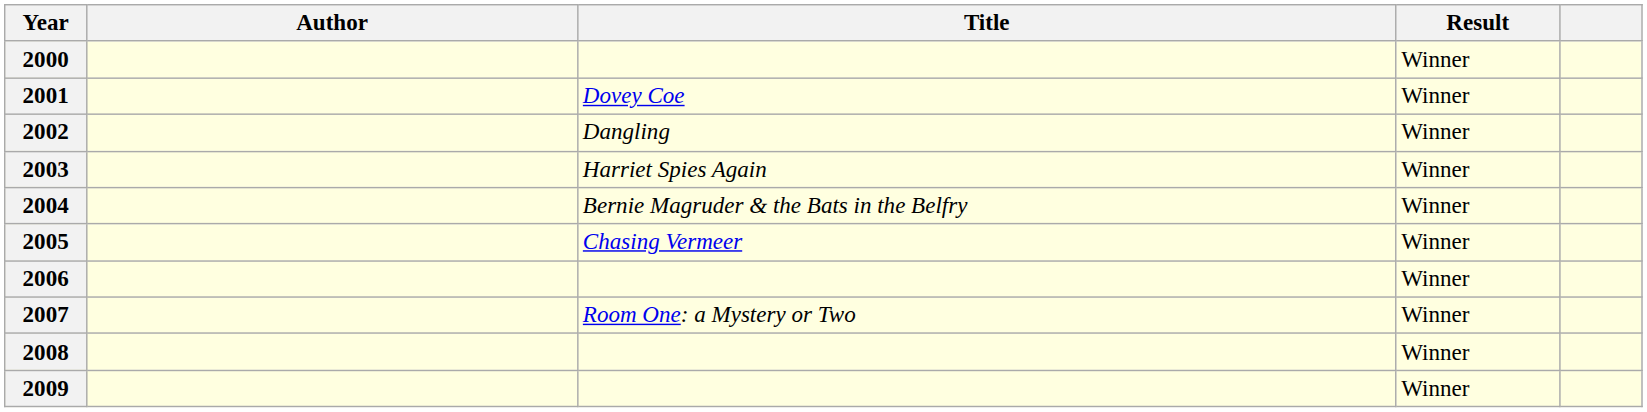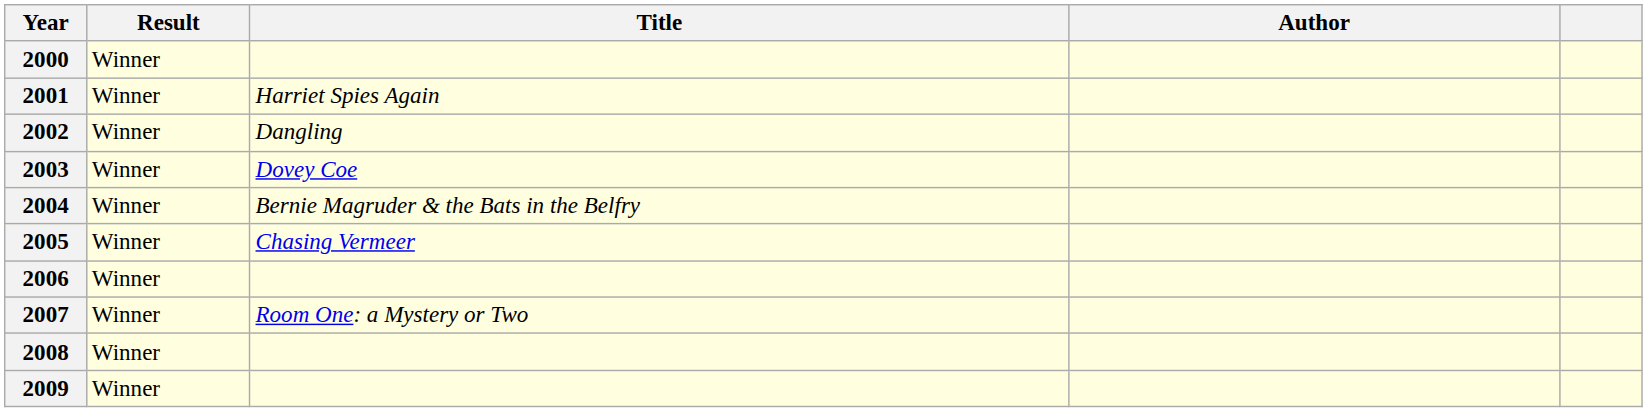 <table class="wikitable sortable mw-collapsible" style="width:90%">
 <tr>
 <th scope="col" width="5%">Year</th>
+<th scope="col" width="10%">Result</th>
+<th scope="col" width="50%">Title</th>
 <th scope="col" width="30%">Author</th>
-<th scope="col" width="50%">Title</th>
-<th scope="col" width="10%">Result</th>
 <th scope="col" width="5%"></th>
 </tr>
 <tr style="background:lightyellow;">
 <th>2000</th>
+<td>Winner</td>
+<td><em></em></td>
 <td></td>
-<td><em></em></td>
-<td>Winner</td>
 <td></td>
 </tr>
 <tr style="background:lightyellow;">
 <th>2001</th>
+<td>Winner</td>
+<td><em>Harriet Spies Again</em></td>
 <td></td>
-<td><em><a href='#'>Dovey Coe</a></em></td>
-<td>Winner</td>
 <td></td>
 </tr>
 <tr style="background:lightyellow;">
 <th>2002</th>
+<td>Winner</td>
+<td><em>Dangling</em></td>
 <td></td>
-<td><em>Dangling</em></td>
-<td>Winner</td>
 <td></td>
 </tr>
 <tr style="background:lightyellow;">
 <th>2003</th>
+<td>Winner</td>
+<td><em><a href='#'>Dovey Coe</a></em></td>
 <td></td>
-<td><em>Harriet Spies Again</em></td>
-<td>Winner</td>
 <td></td>
 </tr>
 <tr style="background:lightyellow;">
 <th>2004</th>
+<td>Winner</td>
+<td><em>Bernie Magruder & the Bats in the Belfry</em></td>
 <td></td>
-<td><em>Bernie Magruder & the Bats in the Belfry</em></td>
-<td>Winner</td>
 <td></td>
 </tr>
 <tr style="background:lightyellow;">
 <th>2005</th>
+<td>Winner</td>
+<td><em><a href='#'>Chasing Vermeer</a></em></td>
 <td></td>
-<td><em><a href='#'>Chasing Vermeer</a></em></td>
-<td>Winner</td>
 <td></td>
 </tr>
 <tr style="background:lightyellow;">
 <th>2006</th>
+<td>Winner</td>
+<td><em></em></td>
 <td></td>
-<td><em></em></td>
-<td>Winner</td>
 <td></td>
 </tr>
 <tr style="background:lightyellow;">
 <th>2007</th>
+<td>Winner</td>
+<td><em><a href='#'>Room One</a>: a Mystery or Two</em></td>
 <td></td>
-<td><em><a href='#'>Room One</a>: a Mystery or Two</em></td>
-<td>Winner</td>
 <td></td>
 </tr>
 <tr style="background:lightyellow;">
 <th>2008</th>
+<td>Winner</td>
+<td><em></em></td>
 <td></td>
-<td><em></em></td>
-<td>Winner</td>
 <td></td>
 </tr>
 <tr style="background:lightyellow;">
 <th>2009</th>
+<td>Winner</td>
+<td><em></em></td>
 <td></td>
-<td><em></em></td>
-<td>Winner</td>
 <td></td>
 </tr>
 </table>
